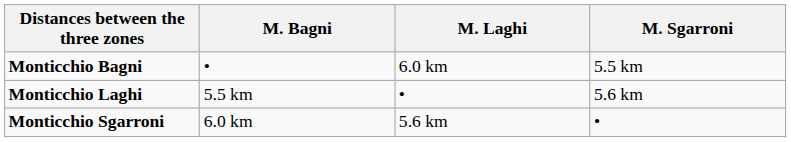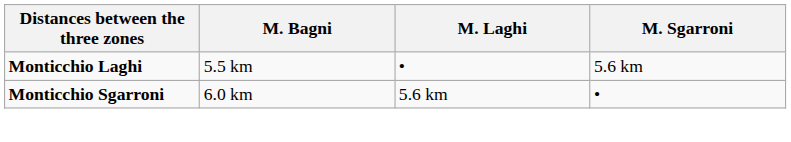 <table class="wikitable sortable">
 <tr>
 <th style="width:170px;">Distances between the three zones</th>
 <th style="width:170px;">M. Bagni</th>
 <th style="width:170px;">M. Laghi</th>
 <th style="width:170px;">M. Sgarroni</th>
-</tr>
-<tr>
-<td><strong>Monticchio Bagni</strong></td>
-<td><div>•</div></td>
-<td><div>6.0 km</div></td>
-<td><div>5.5 km</div></td>
 </tr>
 <tr>
 <td><strong>Monticchio Laghi</strong></td>
 <td><div>5.5 km</div></td>
 <td><div>•</div></td>
 <td><div>5.6 km</div></td>
 </tr>
 <tr>
 <td><strong>Monticchio Sgarroni</strong></td>
 <td><div>6.0 km</div></td>
 <td><div>5.6 km</div></td>
 <td><div>•</div></td>
 </tr>
 </table>
